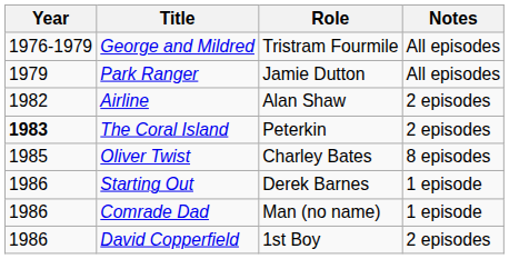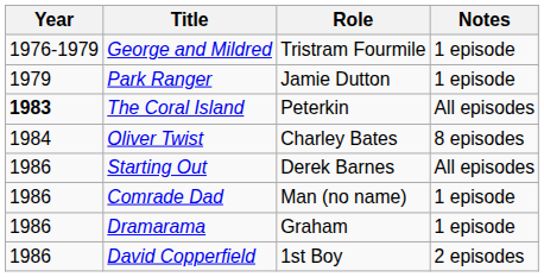 <table class="wikitable">
 <tr>
 <th>Year</th>
 <th>Title</th>
 <th>Role</th>
 <th>Notes</th>
 </tr>
 <tr>
 <td>1976-1979</td>
 <td><em><a href='#'>George and Mildred</a></em></td>
 <td>Tristram Fourmile</td>
-<td>All episodes</td>
+<td>1 episode</td>
 </tr>
 <tr>
 <td>1979</td>
 <td><em><a href='#'>Park Ranger</a></em></td>
 <td>Jamie Dutton</td>
-<td>All episodes</td>
-</tr>
-<tr>
-<td>1982</td>
-<td><em><a href='#'>Airline</a></em></td>
-<td>Alan Shaw</td>
-<td>2 episodes</td>
+<td>1 episode</td>
 </tr>
 <tr>
 <td><strong>1983</strong></td>
 <td><em><a href='#'>The Coral Island</a></em></td>
 <td>Peterkin</td>
-<td>2 episodes</td>
+<td>All episodes</td>
 </tr>
 <tr>
-<td>1985</td>
+<td>1984</td>
 <td><em><a href='#'>Oliver Twist</a></em></td>
 <td>Charley Bates</td>
 <td>8 episodes</td>
 </tr>
 <tr>
 <td>1986</td>
 <td><em><a href='#'>Starting Out</a></em></td>
 <td>Derek Barnes</td>
-<td>1 episode</td>
+<td>All episodes</td>
 </tr>
 <tr>
 <td>1986</td>
 <td><em><a href='#'>Comrade Dad</a></em></td>
 <td>Man (no name)</td>
 <td>1 episode</td>
 </tr>
 <tr>
 <td>1986</td>
+<td><em><a href='#'>Dramarama</a></em></td>
+<td>Graham</td>
+<td>1 episode</td>
+</tr>
+<tr>
+<td>1986</td>
 <td><em><a href='#'>David Copperfield</a></em></td>
 <td>1st Boy</td>
 <td>2 episodes</td>
 </tr>
 </table>
